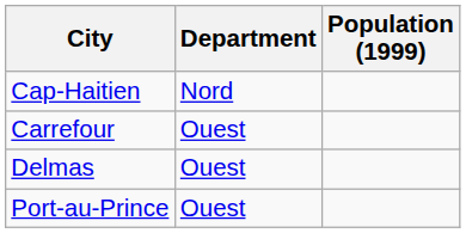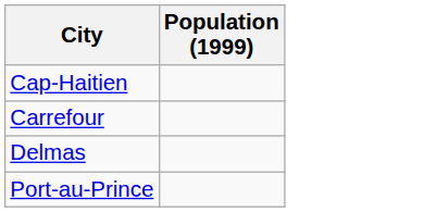 <table class="wikitable sortable sticky-header col3right">
 <tr>
 <th>City</th>
-<th>Department</th>
 <th>Population<br>(1999)</th>
 </tr>
 <tr>
 <td><a href='#'>Cap-Haitien</a></td>
-<td><a href='#'>Nord</a></td>
 <td></td>
 </tr>
 <tr>
 <td><a href='#'>Carrefour</a></td>
-<td><a href='#'>Ouest</a></td>
 <td></td>
 </tr>
 <tr>
 <td><a href='#'>Delmas</a></td>
-<td><a href='#'>Ouest</a></td>
 <td></td>
 </tr>
 <tr>
 <td><a href='#'>Port-au-Prince</a></td>
-<td><a href='#'>Ouest</a></td>
 <td></td>
 </tr>
 </table>
